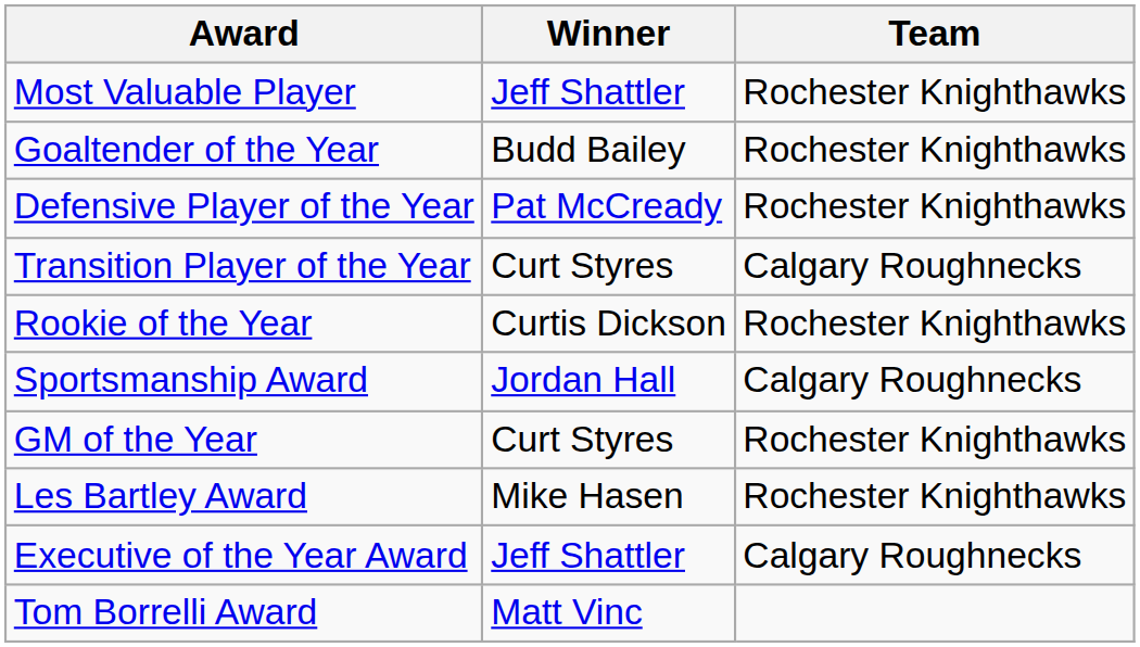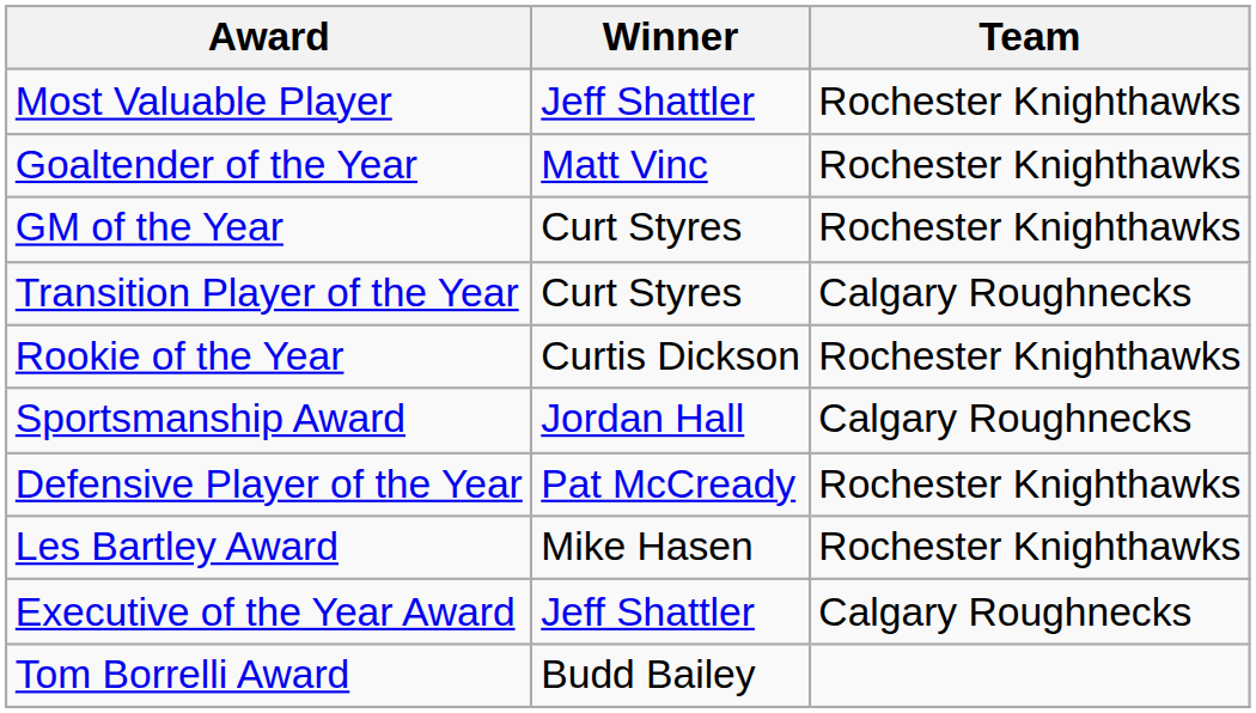 <table class="wikitable">
 <tr>
 <th>Award</th>
 <th>Winner</th>
 <th>Team</th>
 </tr>
 <tr>
 <td><a href='#'>Most Valuable Player</a></td>
 <td><a href='#'>Jeff Shattler</a></td>
 <td>Rochester Knighthawks</td>
 </tr>
 <tr>
 <td><a href='#'>Goaltender of the Year</a></td>
-<td>Budd Bailey </td>
+<td><a href='#'>Matt Vinc</a></td>
 <td>Rochester Knighthawks</td>
 </tr>
 <tr>
-<td><a href='#'>Defensive Player of the Year</a></td>
-<td><a href='#'>Pat McCready</a></td>
+<td><a href='#'>GM of the Year</a></td>
+<td>Curt Styres </td>
 <td>Rochester Knighthawks</td>
 </tr>
 <tr>
 <td><a href='#'>Transition Player of the Year</a></td>
 <td>Curt Styres </td>
 <td>Calgary Roughnecks</td>
 </tr>
 <tr>
 <td><a href='#'>Rookie of the Year</a></td>
 <td>Curtis Dickson </td>
 <td>Rochester Knighthawks</td>
 </tr>
 <tr>
 <td><a href='#'>Sportsmanship Award</a></td>
 <td><a href='#'>Jordan Hall</a></td>
 <td>Calgary Roughnecks</td>
 </tr>
 <tr>
-<td><a href='#'>GM of the Year</a></td>
-<td>Curt Styres </td>
+<td><a href='#'>Defensive Player of the Year</a></td>
+<td><a href='#'>Pat McCready</a></td>
 <td>Rochester Knighthawks</td>
 </tr>
 <tr>
 <td><a href='#'>Les Bartley Award</a></td>
 <td>Mike Hasen </td>
 <td>Rochester Knighthawks</td>
 </tr>
 <tr>
 <td><a href='#'>Executive of the Year Award</a></td>
 <td><a href='#'>Jeff Shattler</a></td>
 <td>Calgary Roughnecks</td>
 </tr>
 <tr>
 <td><a href='#'>Tom Borrelli Award</a></td>
-<td><a href='#'>Matt Vinc</a></td>
+<td>Budd Bailey </td>
 <td> </td>
 </tr>
 </table>
